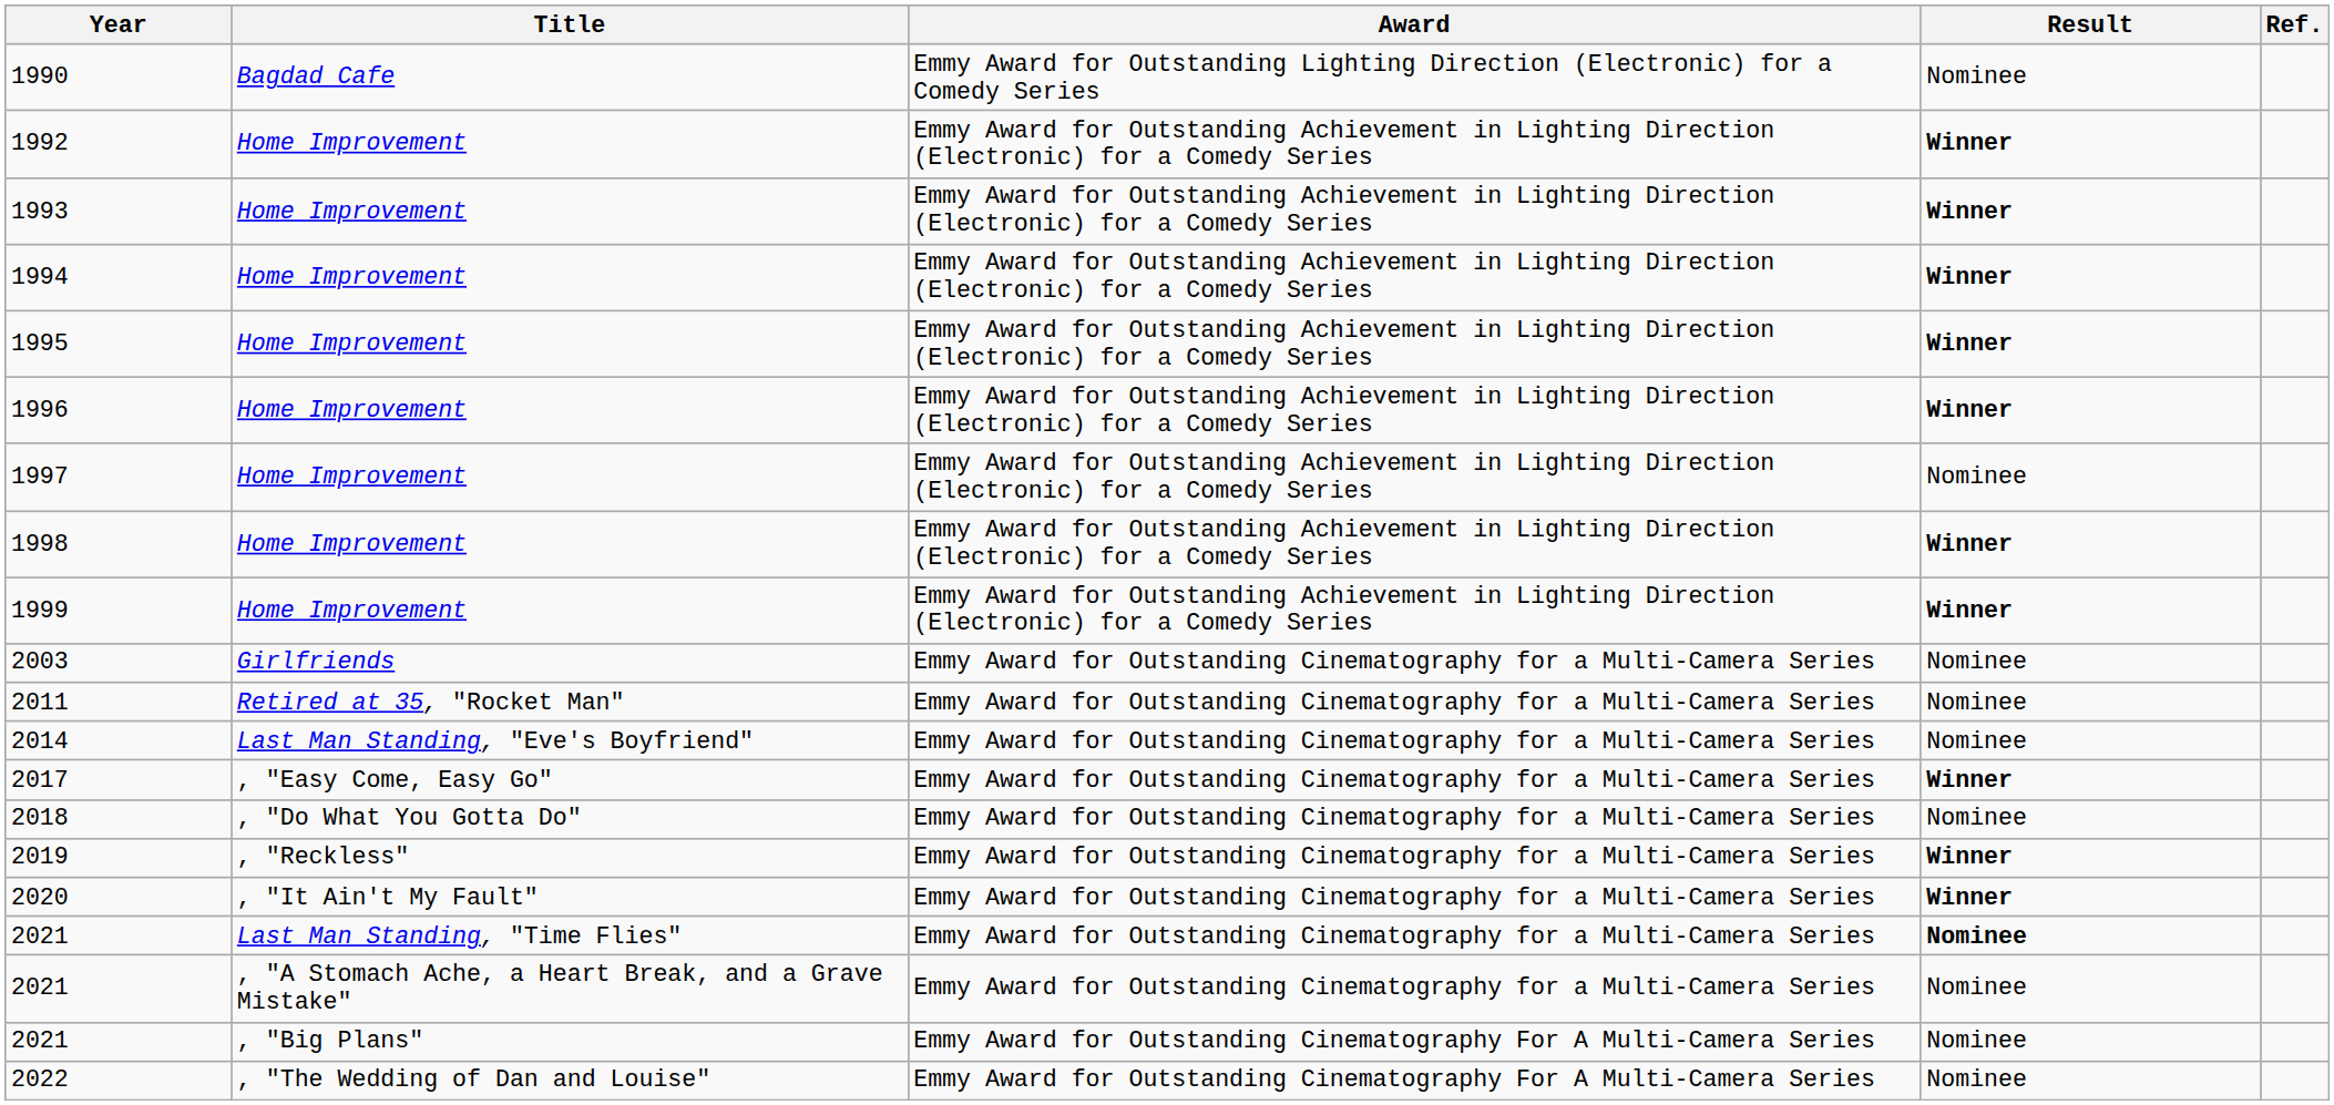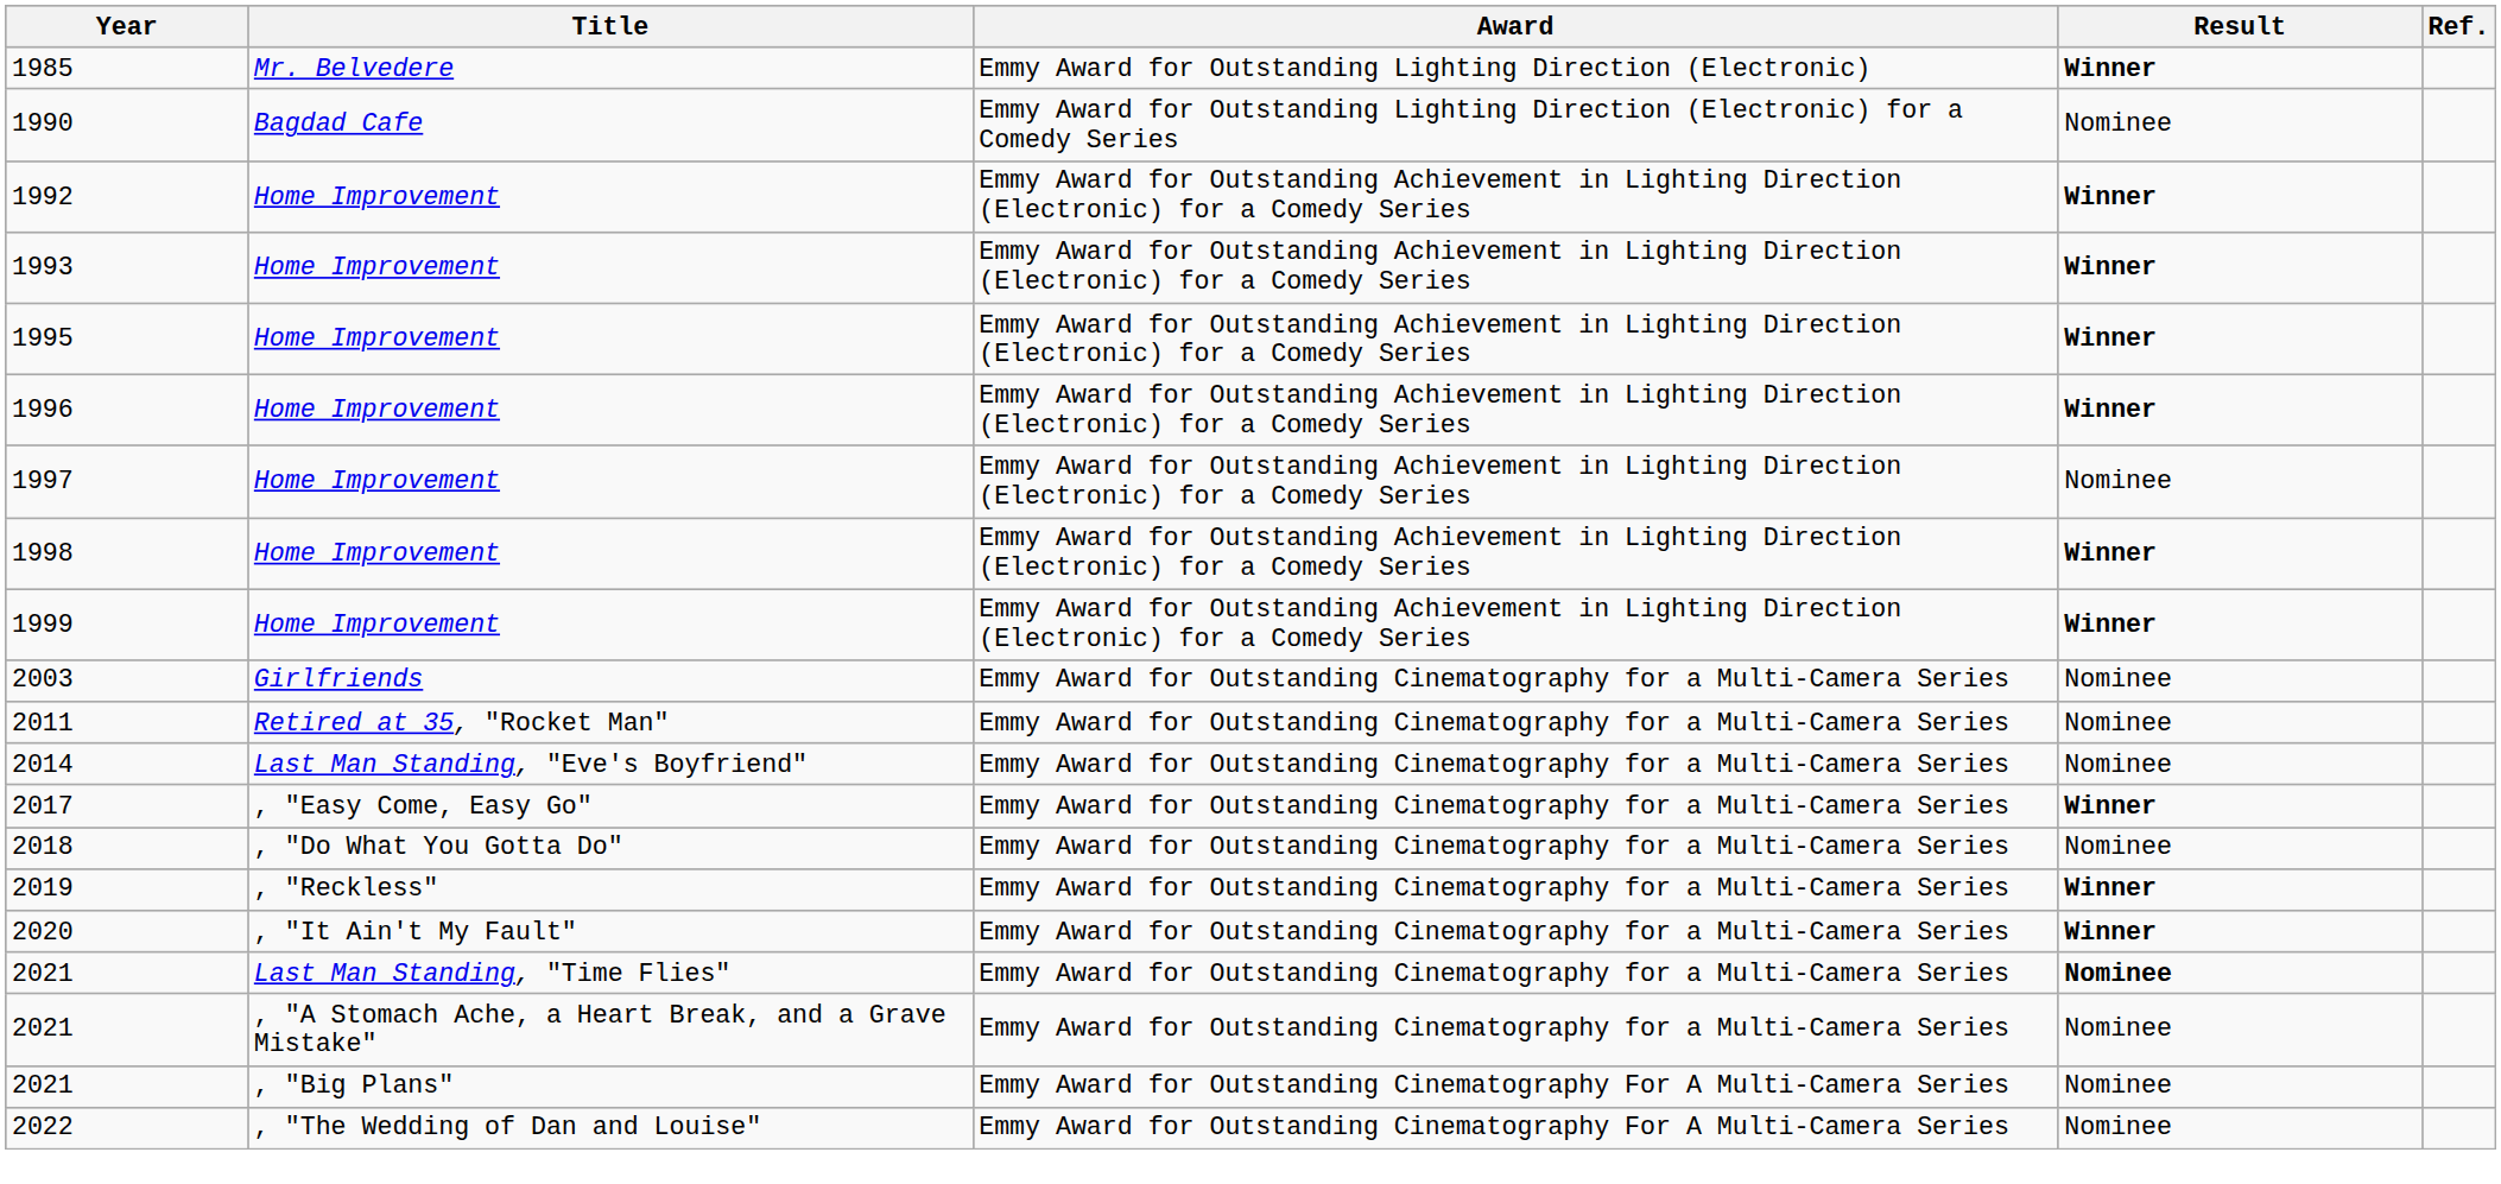 <table class="wikitable sortable mw-collapsible" width="100%">
 <tr>
 <th scope=col width="10%">Year</th>
 <th scope=col width="30%">Title</th>
 <th scope=col width="45%">Award</th>
 <th scope=col width="15%">Result</th>
 <th scope=col width="10%">Ref.</th>
+</tr>
+<tr>
+<td>1985</td>
+<td><em><a href='#'>Mr. Belvedere</a></em></td>
+<td>Emmy Award for Outstanding Lighting Direction (Electronic)</td>
+<td><strong>Winner</strong></td>
+<td></td>
 </tr>
 <tr>
 <td>1990</td>
 <td><em><a href='#'>Bagdad Cafe</a></em></td>
 <td>Emmy Award for Outstanding Lighting Direction (Electronic) for a Comedy Series</td>
 <td>Nominee</td>
 <td></td>
 </tr>
 <tr>
 <td>1992</td>
 <td><em><a href='#'>Home Improvement</a></em></td>
 <td>Emmy Award for Outstanding Achievement in Lighting Direction (Electronic) for a Comedy Series</td>
 <td><strong>Winner</strong></td>
 <td></td>
 </tr>
 <tr>
 <td>1993</td>
-<td><em><a href='#'>Home Improvement</a></em></td>
-<td>Emmy Award for Outstanding Achievement in Lighting Direction (Electronic) for a Comedy Series</td>
-<td><strong>Winner</strong></td>
-<td></td>
-</tr>
-<tr>
-<td>1994</td>
 <td><em><a href='#'>Home Improvement</a></em></td>
 <td>Emmy Award for Outstanding Achievement in Lighting Direction (Electronic) for a Comedy Series</td>
 <td><strong>Winner</strong></td>
 <td></td>
 </tr>
 <tr>
 <td>1995</td>
 <td><em><a href='#'>Home Improvement</a></em></td>
 <td>Emmy Award for Outstanding Achievement in Lighting Direction (Electronic) for a Comedy Series</td>
 <td><strong>Winner</strong></td>
 <td></td>
 </tr>
 <tr>
 <td>1996</td>
 <td><em><a href='#'>Home Improvement</a></em></td>
 <td>Emmy Award for Outstanding Achievement in Lighting Direction (Electronic) for a Comedy Series</td>
 <td><strong>Winner</strong></td>
 <td></td>
 </tr>
 <tr>
 <td>1997</td>
 <td><em><a href='#'>Home Improvement</a></em></td>
 <td>Emmy Award for Outstanding Achievement in Lighting Direction (Electronic) for a Comedy Series</td>
 <td>Nominee</td>
 <td></td>
 </tr>
 <tr>
 <td>1998</td>
 <td><em><a href='#'>Home Improvement</a></em></td>
 <td>Emmy Award for Outstanding Achievement in Lighting Direction (Electronic) for a Comedy Series</td>
 <td><strong>Winner</strong></td>
 <td></td>
 </tr>
 <tr>
 <td>1999</td>
 <td><em><a href='#'>Home Improvement</a></em></td>
 <td>Emmy Award for Outstanding Achievement in Lighting Direction (Electronic) for a Comedy Series</td>
 <td><strong>Winner</strong></td>
 <td></td>
 </tr>
 <tr>
 <td>2003</td>
 <td><em><a href='#'>Girlfriends</a></em></td>
 <td>Emmy Award for Outstanding Cinematography for a Multi-Camera Series</td>
 <td>Nominee</td>
 <td></td>
 </tr>
 <tr>
 <td>2011</td>
 <td><em><a href='#'>Retired at 35</a>,</em> "Rocket Man"</td>
 <td>Emmy Award for Outstanding Cinematography for a Multi-Camera Series</td>
 <td>Nominee</td>
 <td></td>
 </tr>
 <tr>
 <td>2014</td>
 <td><em><a href='#'>Last Man Standing</a>,</em> "Eve's Boyfriend"</td>
 <td>Emmy Award for Outstanding Cinematography for a Multi-Camera Series</td>
 <td>Nominee</td>
 <td></td>
 </tr>
 <tr>
 <td>2017</td>
 <td>, "Easy Come, Easy Go"</td>
 <td>Emmy Award for Outstanding Cinematography for a Multi-Camera Series</td>
 <td><strong>Winner</strong></td>
 <td></td>
 </tr>
 <tr>
 <td>2018</td>
 <td>, "Do What You Gotta Do"</td>
 <td>Emmy Award for Outstanding Cinematography for a Multi-Camera Series</td>
 <td>Nominee</td>
 <td></td>
 </tr>
 <tr>
 <td>2019</td>
 <td>, "Reckless"</td>
 <td>Emmy Award for Outstanding Cinematography for a Multi-Camera Series</td>
 <td><strong>Winner</strong></td>
 <td></td>
 </tr>
 <tr>
 <td>2020</td>
 <td>, "It Ain't My Fault"</td>
 <td>Emmy Award for Outstanding Cinematography for a Multi-Camera Series</td>
 <td><strong>Winner</strong></td>
 <td></td>
 </tr>
 <tr>
 <td>2021</td>
 <td><em><a href='#'>Last Man Standing</a>,</em> "Time Flies"</td>
 <td>Emmy Award for Outstanding Cinematography for a Multi-Camera Series</td>
 <td><strong>Nominee</strong></td>
 <td></td>
 </tr>
 <tr>
 <td>2021</td>
 <td>, "A Stomach Ache, a Heart Break, and a Grave Mistake"</td>
 <td>Emmy Award for Outstanding Cinematography for a Multi-Camera Series</td>
 <td>Nominee</td>
 <td></td>
 </tr>
 <tr>
 <td>2021</td>
 <td>, "Big Plans"</td>
 <td>Emmy Award for Outstanding Cinematography For A Multi-Camera Series</td>
 <td>Nominee</td>
 <td></td>
 </tr>
 <tr>
 <td>2022</td>
 <td>, "The Wedding of Dan and Louise"</td>
 <td>Emmy Award for Outstanding Cinematography For A Multi-Camera Series</td>
 <td>Nominee</td>
 <td></td>
 </tr>
 </table>
